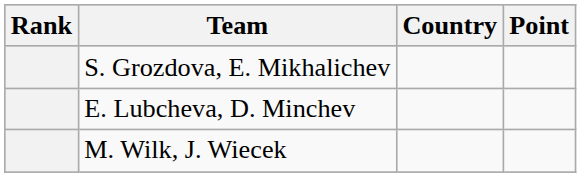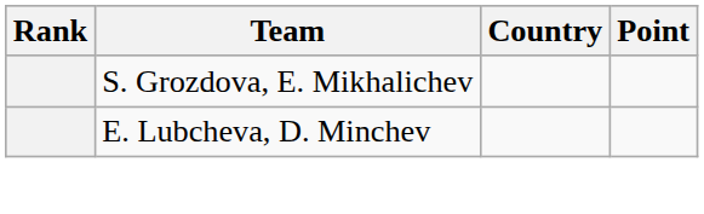 <table class="wikitable sortable">
 <tr>
 <th>Rank</th>
 <th>Team</th>
 <th>Country</th>
 <th>Point</th>
 </tr>
 <tr>
 <th></th>
 <td>S. Grozdova, E. Mikhalichev</td>
 <td></td>
 <td></td>
 </tr>
 <tr>
 <th></th>
 <td>E. Lubcheva, D. Minchev</td>
 <td></td>
 <td></td>
 </tr>
-<tr>
-<th></th>
-<td>M. Wilk, J. Wiecek</td>
-<td></td>
-<td></td>
-</tr>
 </table>
